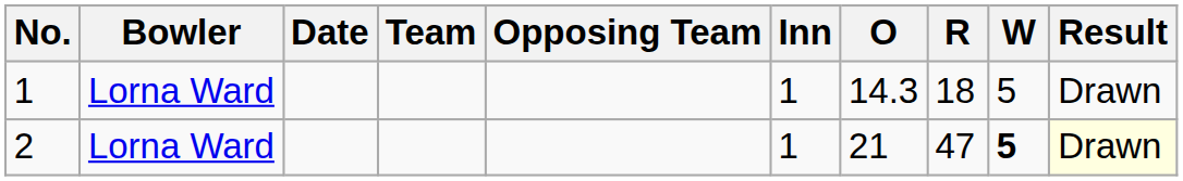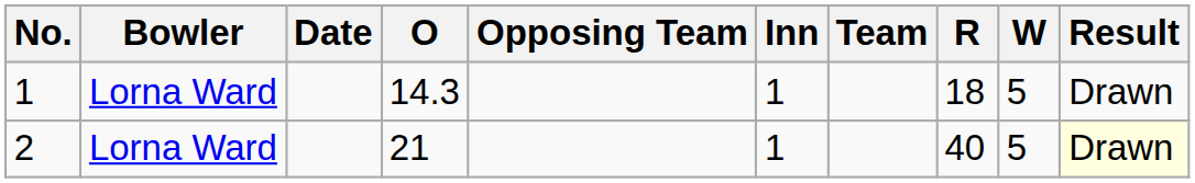 <table class="wikitable sortable">
 <tr>
 <th>No.</th>
 <th>Bowler</th>
 <th>Date</th>
-<th>Team</th>
+<th scope="col" style="width:20px;">O</th>
 <th>Opposing Team</th>
 <th scope="col" style="width:20px;">Inn</th>
-<th scope="col" style="width:20px;">O</th>
+<th>Team</th>
 <th scope="col" style="width:20px;">R</th>
 <th scope="col" style="width:20px;">W</th>
 <th>Result</th>
 </tr>
 <tr>
 <td>1</td>
 <td><a href='#'>Lorna Ward</a></td>
 <td></td>
-<td></td>
+<td>14.3</td>
 <td></td>
 <td>1</td>
-<td>14.3</td>
+<td></td>
 <td>18</td>
 <td>5</td>
 <td>Drawn</td>
 </tr>
 <tr>
 <td>2</td>
 <td><a href='#'>Lorna Ward</a></td>
 <td></td>
-<td></td>
+<td>21</td>
 <td></td>
 <td>1</td>
-<td>21</td>
-<td>47</td>
-<td><strong>5</strong></td>
+<td></td>
+<td>40</td>
+<td>5</td>
 <td style="background: lightyellow;">Drawn</td>
 </tr>
 </table>
